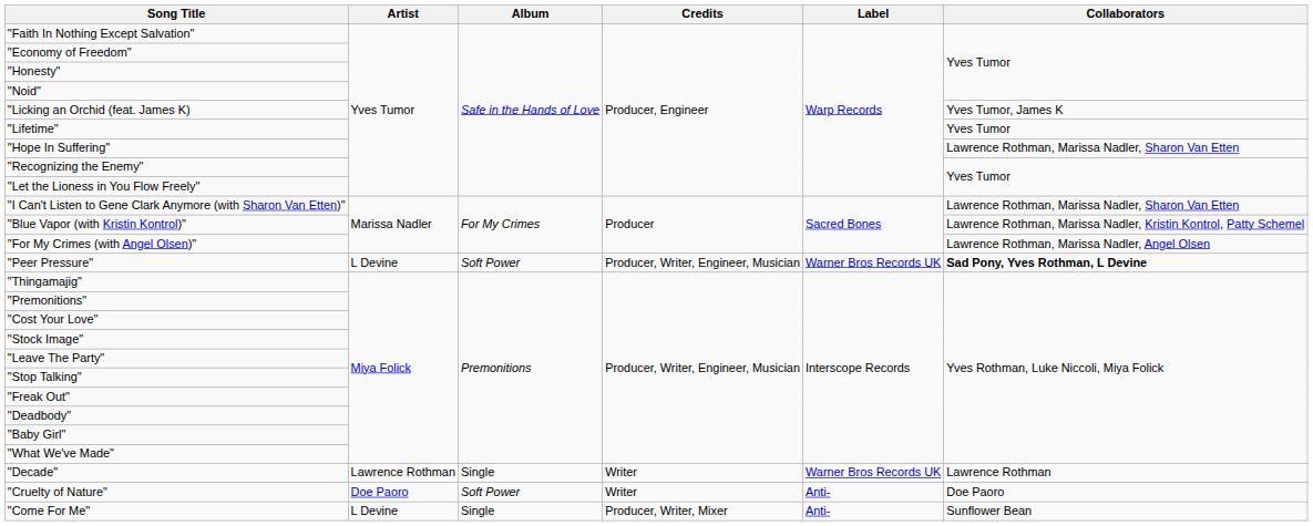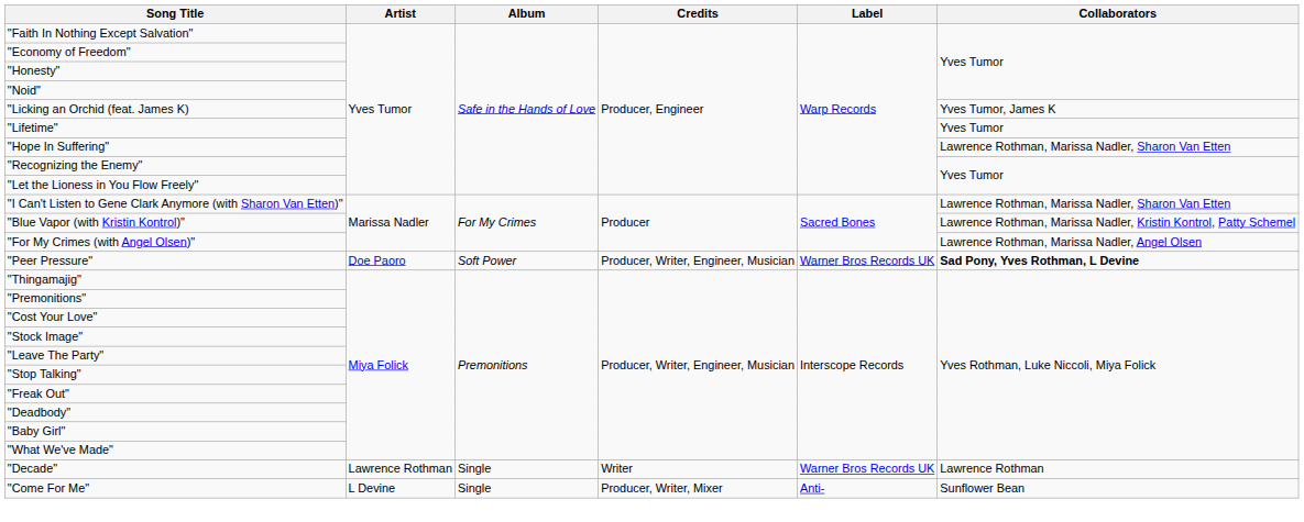 <table class="wikitable">
 <tr>
 <th>Song Title</th>
 <th>Artist</th>
 <th>Album</th>
 <th>Credits</th>
 <th>Label</th>
 <th>Collaborators</th>
 </tr>
 <tr>
 <td>"Faith In Nothing Except Salvation"</td>
 <td rowspan="9">Yves Tumor</td>
 <td rowspan="9"><em><a href='#'>Safe in the Hands of Love</a></em></td>
 <td rowspan="9">Producer, Engineer</td>
 <td rowspan="9"><a href='#'>Warp Records</a></td>
 <td rowspan="4">Yves Tumor</td>
 </tr>
 <tr>
 <td>"Economy of Freedom"</td>
 </tr>
 <tr>
 <td>"Honesty"</td>
 </tr>
 <tr>
 <td>"Noid"</td>
 </tr>
 <tr>
 <td>"Licking an Orchid (feat. James K)</td>
 <td>Yves Tumor, James K</td>
 </tr>
 <tr>
 <td>"Lifetime"</td>
 <td>Yves Tumor</td>
 </tr>
 <tr>
 <td>"Hope In Suffering"</td>
 <td>Lawrence Rothman, Marissa Nadler, <a href='#'>Sharon Van Etten</a></td>
 </tr>
 <tr>
 <td>"Recognizing the Enemy"</td>
 <td rowspan="2">Yves Tumor</td>
 </tr>
 <tr>
 <td>"Let the Lioness in You Flow Freely"</td>
 </tr>
 <tr>
 <td>"I Can't Listen to Gene Clark Anymore (with <a href='#'>Sharon Van Etten</a>)"</td>
 <td rowspan="3">Marissa Nadler</td>
 <td rowspan="3"><em>For My Crimes</em></td>
 <td rowspan="3">Producer</td>
 <td rowspan="3"><a href='#'>Sacred Bones</a></td>
 <td>Lawrence Rothman, Marissa Nadler, <a href='#'>Sharon Van Etten</a></td>
 </tr>
 <tr>
 <td>"Blue Vapor (with <a href='#'>Kristin Kontrol</a>)"</td>
 <td>Lawrence Rothman, Marissa Nadler, <a href='#'>Kristin Kontrol</a>, <a href='#'>Patty Schemel</a></td>
 </tr>
 <tr>
 <td>"For My Crimes (with <a href='#'>Angel Olsen</a>)"</td>
 <td>Lawrence Rothman, Marissa Nadler, <a href='#'>Angel Olsen</a></td>
 </tr>
 <tr>
 <td>"Peer Pressure"</td>
-<td>L Devine</td>
+<td><a href='#'>Doe Paoro</a></td>
 <td><em>Soft Power</em></td>
 <td>Producer, Writer, Engineer, Musician</td>
 <td><a href='#'>Warner Bros Records UK</a></td>
 <td><strong>Sad Pony, Yves Rothman, L Devine</strong></td>
 </tr>
 <tr>
 <td>"Thingamajig"</td>
 <td rowspan="10"><a href='#'>Miya Folick</a></td>
 <td rowspan="10"><em>Premonitions</em></td>
 <td rowspan="10">Producer, Writer, Engineer, Musician</td>
 <td rowspan="10">Interscope Records</td>
 <td rowspan="10">Yves Rothman, Luke Niccoli, Miya Folick</td>
 </tr>
 <tr>
 <td>"Premonitions"</td>
 </tr>
 <tr>
 <td>"Cost Your Love"</td>
 </tr>
 <tr>
 <td>"Stock Image"</td>
 </tr>
 <tr>
 <td>"Leave The Party"</td>
 </tr>
 <tr>
 <td>"Stop Talking"</td>
 </tr>
 <tr>
 <td>"Freak Out"</td>
 </tr>
 <tr>
 <td>"Deadbody"</td>
 </tr>
 <tr>
 <td>"Baby Girl"</td>
 </tr>
 <tr>
 <td>"What We've Made"</td>
 </tr>
 <tr>
 <td>"Decade"</td>
 <td>Lawrence Rothman</td>
 <td>Single</td>
 <td>Writer</td>
 <td><a href='#'>Warner Bros Records UK</a></td>
 <td>Lawrence Rothman</td>
 </tr>
 <tr>
-<td>"Cruelty of Nature"</td>
-<td><a href='#'>Doe Paoro</a></td>
-<td><em>Soft Power</em></td>
-<td>Writer</td>
-<td><a href='#'>Anti-</a></td>
-<td>Doe Paoro</td>
-</tr>
-<tr>
 <td>"Come For Me"</td>
 <td>L Devine</td>
 <td>Single</td>
 <td>Producer, Writer, Mixer</td>
 <td><a href='#'>Anti-</a></td>
 <td>Sunflower Bean</td>
 </tr>
 </table>
